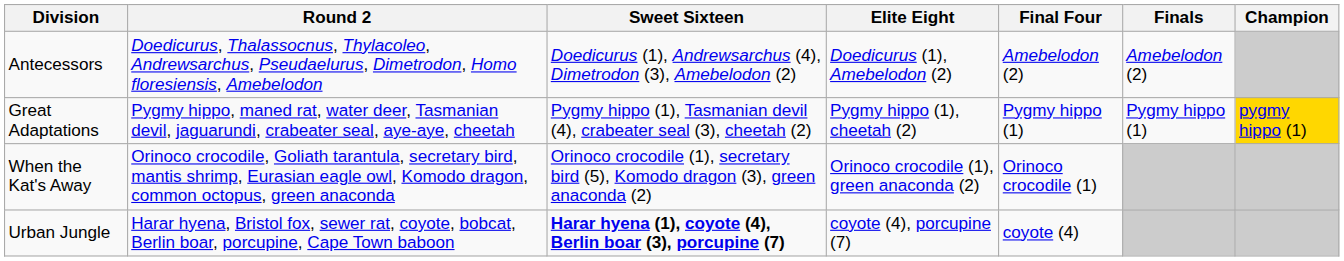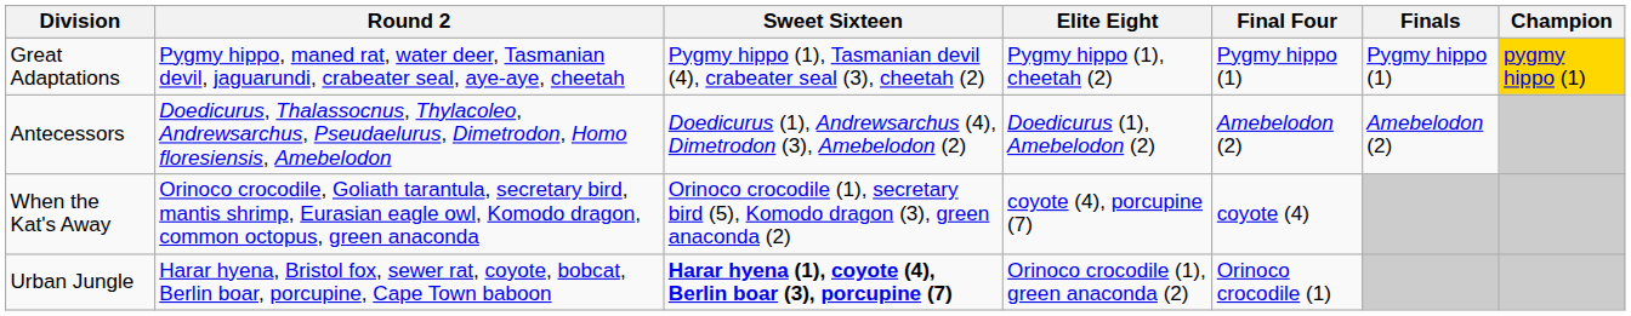 <table class="wikitable">
 <tr>
 <th>Division</th>
 <th>Round 2</th>
 <th>Sweet Sixteen</th>
 <th>Elite Eight</th>
 <th>Final Four</th>
 <th>Finals</th>
 <th>Champion</th>
 </tr>
 <tr>
+<td>Great Adaptations</td>
+<td><a href='#'>Pygmy hippo</a>, <a href='#'>maned rat</a>, <a href='#'>water deer</a>, <a href='#'>Tasmanian devil</a>, <a href='#'>jaguarundi</a>, <a href='#'>crabeater seal</a>, <a href='#'>aye-aye</a>, <a href='#'>cheetah</a></td>
+<td><a href='#'>Pygmy hippo</a> (1), <a href='#'>Tasmanian devil</a> (4), <a href='#'>crabeater seal</a> (3), <a href='#'>cheetah</a> (2)</td>
+<td><a href='#'>Pygmy hippo</a> (1), <a href='#'>cheetah</a> (2)</td>
+<td><a href='#'>Pygmy hippo</a> (1)</td>
+<td><a href='#'>Pygmy hippo</a> (1)</td>
+<td style="background:gold;"><a href='#'>pygmy hippo</a> (1)</td>
+</tr>
+<tr>
 <td>Antecessors</td>
 <td><em><a href='#'>Doedicurus</a></em>, <em><a href='#'>Thalassocnus</a></em>, <em><a href='#'>Thylacoleo</a></em>, <em><a href='#'>Andrewsarchus</a></em>, <em><a href='#'>Pseudaelurus</a></em>, <em><a href='#'>Dimetrodon</a></em>, <em><a href='#'>Homo floresiensis</a></em>, <em><a href='#'>Amebelodon</a></em></td>
 <td><em><a href='#'>Doedicurus</a></em> (1), <em><a href='#'>Andrewsarchus</a></em> (4), <em><a href='#'>Dimetrodon</a></em> (3), <em><a href='#'>Amebelodon</a></em> (2)</td>
 <td><em><a href='#'>Doedicurus</a></em> (1), <em><a href='#'>Amebelodon</a></em> (2)</td>
 <td><em><a href='#'>Amebelodon</a></em> (2)</td>
 <td><em><a href='#'>Amebelodon</a></em> (2)</td>
 <td style="background:#ccc;"></td>
 </tr>
 <tr>
-<td>Great Adaptations</td>
-<td><a href='#'>Pygmy hippo</a>, <a href='#'>maned rat</a>, <a href='#'>water deer</a>, <a href='#'>Tasmanian devil</a>, <a href='#'>jaguarundi</a>, <a href='#'>crabeater seal</a>, <a href='#'>aye-aye</a>, <a href='#'>cheetah</a></td>
-<td><a href='#'>Pygmy hippo</a> (1), <a href='#'>Tasmanian devil</a> (4), <a href='#'>crabeater seal</a> (3), <a href='#'>cheetah</a> (2)</td>
-<td><a href='#'>Pygmy hippo</a> (1), <a href='#'>cheetah</a> (2)</td>
-<td><a href='#'>Pygmy hippo</a> (1)</td>
-<td><a href='#'>Pygmy hippo</a> (1)</td>
-<td style="background:gold;"><a href='#'>pygmy hippo</a> (1)</td>
-</tr>
-<tr>
 <td>When the Kat's Away</td>
 <td><a href='#'>Orinoco crocodile</a>, <a href='#'>Goliath tarantula</a>, <a href='#'>secretary bird</a>, <a href='#'>mantis shrimp</a>, <a href='#'>Eurasian eagle owl</a>, <a href='#'>Komodo dragon</a>, <a href='#'>common octopus</a>, <a href='#'>green anaconda</a></td>
 <td><a href='#'>Orinoco crocodile</a> (1), <a href='#'>secretary bird</a> (5), <a href='#'>Komodo dragon</a> (3), <a href='#'>green anaconda</a> (2)</td>
-<td><a href='#'>Orinoco crocodile</a> (1), <a href='#'>green anaconda</a> (2)</td>
-<td><a href='#'>Orinoco crocodile</a> (1)</td>
+<td><a href='#'>coyote</a> (4), <a href='#'>porcupine</a> (7)</td>
+<td><a href='#'>coyote</a> (4)</td>
 <td style="background:#ccc;"></td>
 <td style="background:#ccc;"></td>
 </tr>
 <tr>
 <td>Urban Jungle</td>
 <td><a href='#'>Harar hyena</a>, <a href='#'>Bristol fox</a>, <a href='#'>sewer rat</a>, <a href='#'>coyote</a>, <a href='#'>bobcat</a>, <a href='#'>Berlin boar</a>, <a href='#'>porcupine</a>, <a href='#'>Cape Town baboon</a></td>
 <td><strong><a href='#'>Harar hyena</a> (1), <a href='#'>coyote</a> (4), <a href='#'>Berlin boar</a> (3), <a href='#'>porcupine</a> (7)</strong></td>
-<td><a href='#'>coyote</a> (4), <a href='#'>porcupine</a> (7)</td>
-<td><a href='#'>coyote</a> (4)</td>
+<td><a href='#'>Orinoco crocodile</a> (1), <a href='#'>green anaconda</a> (2)</td>
+<td><a href='#'>Orinoco crocodile</a> (1)</td>
 <td style="background:#ccc;"></td>
 <td style="background:#ccc;"></td>
 </tr>
 </table>
